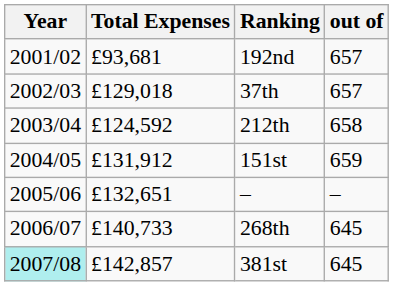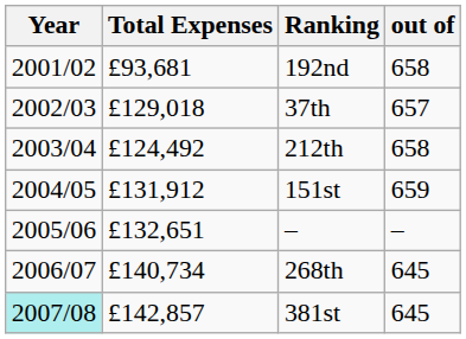 <table class="wikitable sortable">
 <tr>
 <th>Year</th>
 <th>Total Expenses</th>
 <th>Ranking</th>
 <th>out of</th>
 </tr>
 <tr>
 <td>2001/02</td>
 <td>£93,681</td>
 <td>192nd</td>
-<td>657</td>
+<td>658</td>
 </tr>
 <tr>
 <td>2002/03</td>
 <td>£129,018</td>
 <td>37th</td>
 <td>657</td>
 </tr>
 <tr>
 <td>2003/04</td>
-<td>£124,592</td>
+<td>£124,492</td>
 <td>212th</td>
 <td>658</td>
 </tr>
 <tr>
 <td>2004/05</td>
 <td>£131,912</td>
 <td>151st</td>
 <td>659</td>
 </tr>
 <tr>
 <td>2005/06</td>
 <td>£132,651</td>
 <td>–</td>
 <td>–</td>
 </tr>
 <tr>
 <td>2006/07</td>
-<td>£140,733</td>
+<td>£140,734</td>
 <td>268th</td>
 <td>645</td>
 </tr>
 <tr>
 <td style="background: paleturquoise;">2007/08</td>
 <td>£142,857</td>
 <td>381st</td>
 <td>645</td>
 </tr>
 </table>
